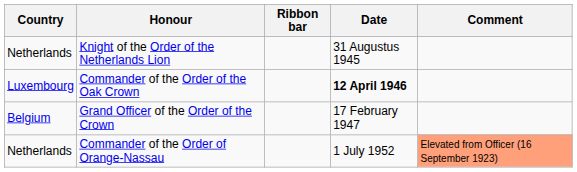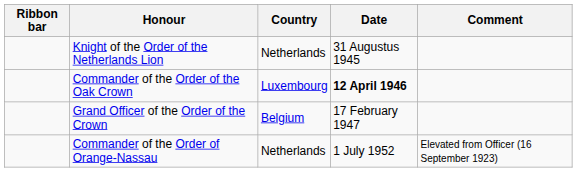 <table class="wikitable" style="width:60%;">
 <tr>
+<th style="width:80px;">Ribbon bar</th>
+<th>Honour</th>
 <th>Country</th>
-<th>Honour</th>
-<th style="width:80px;">Ribbon bar</th>
 <th>Date</th>
 <th>Comment</th>
 </tr>
 <tr>
+<td></td>
+<td><a href='#'>Knight</a> of the <a href='#'>Order of the Netherlands Lion</a></td>
 <td>Netherlands</td>
-<td><a href='#'>Knight</a> of the <a href='#'>Order of the Netherlands Lion</a></td>
-<td></td>
 <td>31 Augustus 1945</td>
 <td></td>
 </tr>
 <tr>
+<td></td>
+<td><a href='#'>Commander</a> of the <a href='#'>Order of the Oak Crown</a></td>
 <td><a href='#'>Luxembourg</a></td>
-<td><a href='#'>Commander</a> of the <a href='#'>Order of the Oak Crown</a></td>
-<td></td>
 <td><strong>12 April 1946</strong></td>
 <td></td>
 </tr>
 <tr>
+<td></td>
+<td><a href='#'>Grand Officer</a> of the <a href='#'>Order of the Crown</a></td>
 <td><a href='#'>Belgium</a></td>
-<td><a href='#'>Grand Officer</a> of the <a href='#'>Order of the Crown</a></td>
-<td></td>
 <td>17 February 1947</td>
 <td></td>
 </tr>
 <tr>
+<td></td>
+<td><a href='#'>Commander</a> of the <a href='#'>Order of Orange-Nassau</a></td>
 <td>Netherlands</td>
-<td><a href='#'>Commander</a> of the <a href='#'>Order of Orange-Nassau</a></td>
-<td></td>
 <td>1 July 1952</td>
-<td style="background: lightsalmon;"><small>Elevated from Officer (16 September 1923)</small></td>
+<td><small>Elevated from Officer (16 September 1923)</small></td>
 </tr>
 </table>
